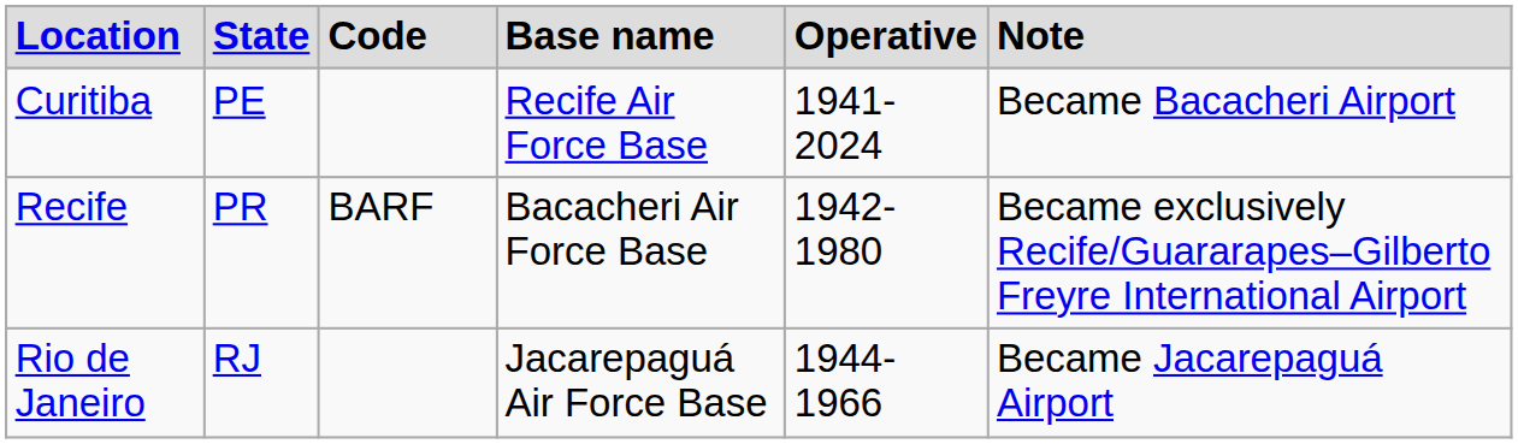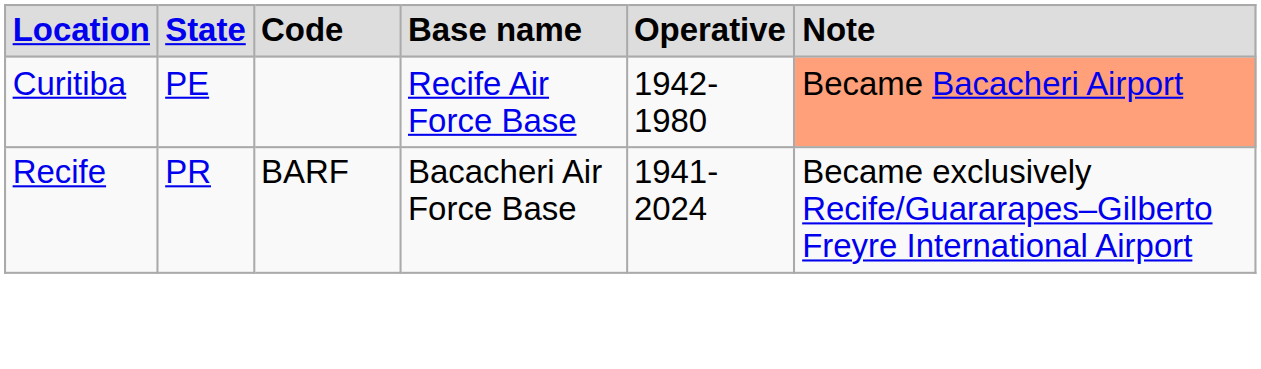 <table class="wikitable sortable">
 <tr valign=baseline style="font-weight:bold; background-color: #DDDDDD;">
 <td><a href='#'>Location</a></td>
 <td><a href='#'>State</a></td>
 <td style="width:4em;">Code</td>
 <td>Base name</td>
 <td>Operative</td>
 <td>Note</td>
 </tr>
 <tr valign=top>
 <td><a href='#'>Curitiba</a></td>
 <td><a href='#'>PE</a></td>
 <td></td>
 <td><a href='#'>Recife Air Force Base</a></td>
-<td>1941-2024</td>
-<td>Became <a href='#'>Bacacheri Airport</a></td>
+<td>1942-1980</td>
+<td style="background: lightsalmon;">Became <a href='#'>Bacacheri Airport</a></td>
 </tr>
 <tr valign=top>
 <td><a href='#'>Recife</a></td>
 <td><a href='#'>PR</a></td>
 <td>BARF</td>
 <td>Bacacheri Air Force Base</td>
-<td>1942-1980</td>
+<td>1941-2024</td>
 <td>Became exclusively <a href='#'>Recife/Guararapes–Gilberto Freyre International Airport</a></td>
 </tr>
-<tr valign=top>
-<td><a href='#'>Rio de Janeiro</a></td>
-<td><a href='#'>RJ</a></td>
-<td></td>
-<td>Jacarepaguá Air Force Base</td>
-<td>1944-1966</td>
-<td>Became <a href='#'>Jacarepaguá Airport</a></td>
-</tr>
 </table>
